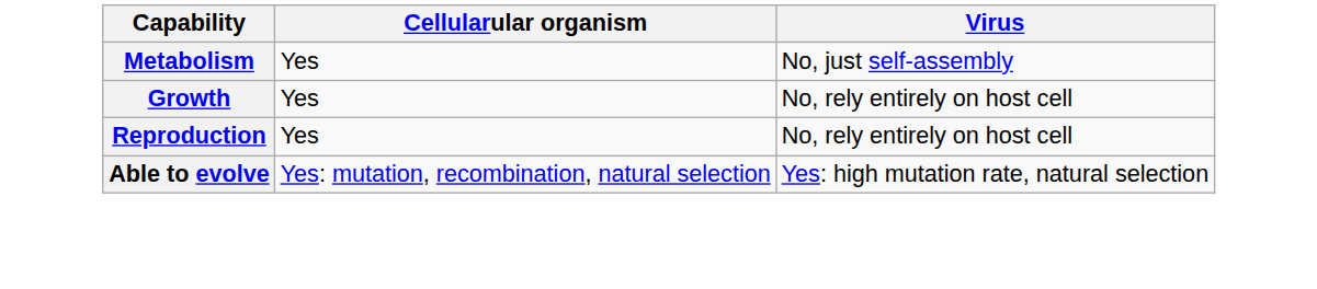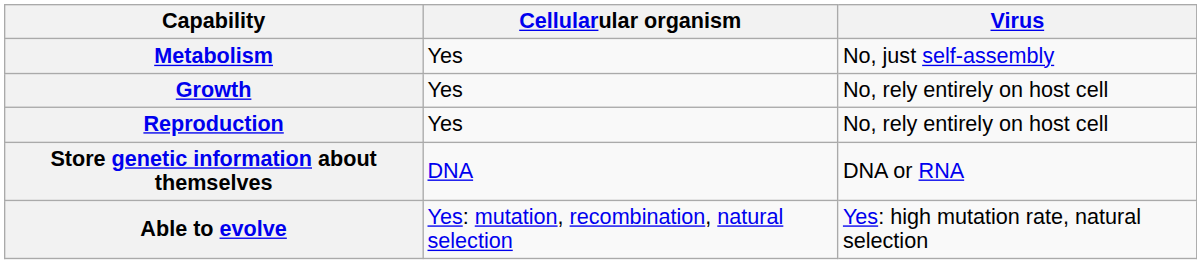 <table class="wikitable plainrowheaders" style="margin: 1em auto;">
 <tr>
 <th scope="col">Capability</th>
 <th scope="col"><a href='#'>Cellular</a>ular organism</th>
 <th scope="col"><a href='#'>Virus</a></th>
 </tr>
 <tr>
 <th scope="row"><a href='#'>Metabolism</a></th>
 <td>Yes</td>
 <td>No, just <a href='#'>self-assembly</a></td>
 </tr>
 <tr>
 <th scope="row"><a href='#'>Growth</a></th>
 <td>Yes</td>
 <td>No, rely entirely on host cell</td>
 </tr>
 <tr>
 <th scope="row"><a href='#'>Reproduction</a></th>
 <td>Yes</td>
 <td>No, rely entirely on host cell</td>
 </tr>
 <tr>
+<th scope="row">Store <a href='#'>genetic information</a> about themselves</th>
+<td><a href='#'>DNA</a></td>
+<td>DNA or <a href='#'>RNA</a></td>
+</tr>
+<tr>
 <th scope="row">Able to <a href='#'>evolve</a></th>
 <td><a href='#'>Yes</a>: <a href='#'>mutation</a>, <a href='#'>recombination</a>, <a href='#'>natural selection</a></td>
 <td><a href='#'>Yes</a>: high mutation rate, natural selection</td>
 </tr>
 </table>
